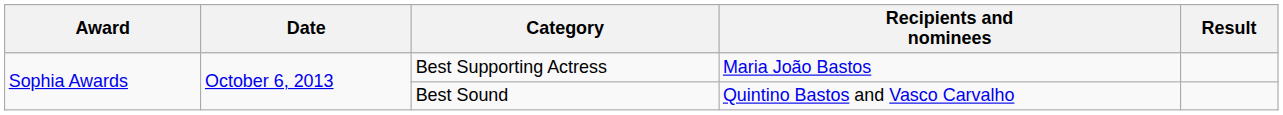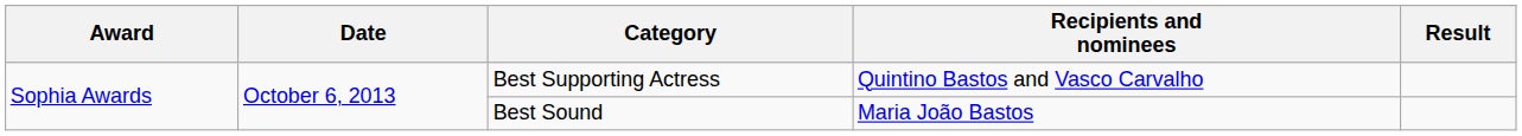 <table class="wikitable sortable" width="90%">
 <tr style="background:#ccc; text-align:center;">
 <th>Award</th>
 <th>Date</th>
 <th>Category</th>
 <th>Recipients and <br>nominees</th>
 <th>Result</th>
 </tr>
 <tr>
 <td rowspan="4"><a href='#'>Sophia Awards</a></td>
 <td rowspan="2"><a href='#'>October 6, 2013</a></td>
 <td>Best Supporting Actress</td>
-<td><a href='#'>Maria João Bastos</a></td>
+<td><a href='#'>Quintino Bastos</a> and <a href='#'>Vasco Carvalho</a></td>
 <td></td>
 </tr>
 <tr>
 <td>Best Sound</td>
-<td><a href='#'>Quintino Bastos</a> and <a href='#'>Vasco Carvalho</a></td>
+<td><a href='#'>Maria João Bastos</a></td>
 <td></td>
 </tr>
 </table>
